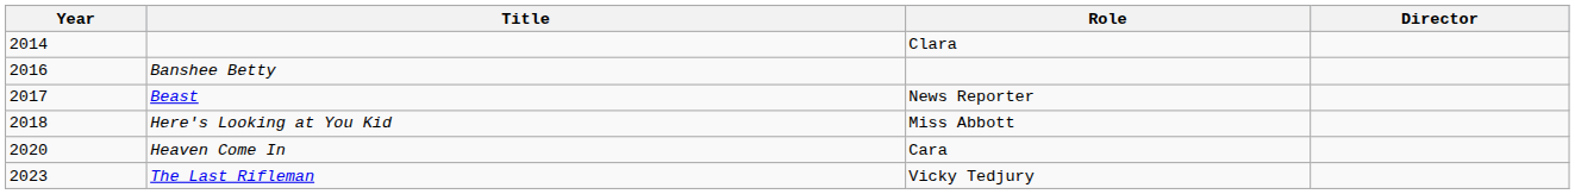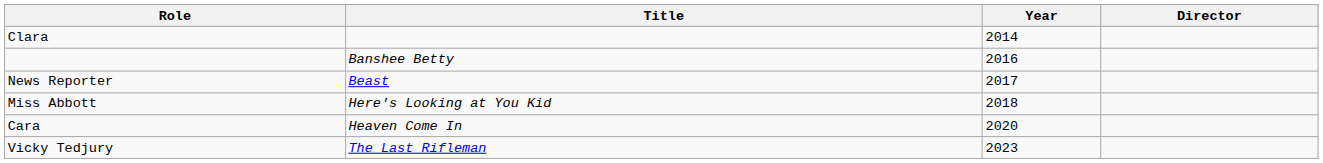 <table class="wikitable sortable" style="width:100%">
 <tr style="background:#b0c4de; text-align:center;">
+<th>Role</th>
+<th>Title</th>
 <th>Year</th>
-<th>Title</th>
-<th>Role</th>
 <th>Director<br></th>
 </tr>
 <tr>
+<td>Clara</td>
+<td><em></em> </td>
 <td>2014</td>
-<td><em></em> </td>
-<td>Clara</td>
 <td></td>
 </tr>
 <tr>
+<td></td>
+<td><em>Banshee Betty</em></td>
 <td>2016</td>
-<td><em>Banshee Betty</em></td>
-<td></td>
 <td></td>
 </tr>
 <tr>
+<td>News Reporter</td>
+<td><em><a href='#'>Beast</a></em></td>
 <td>2017</td>
-<td><em><a href='#'>Beast</a></em></td>
-<td>News Reporter</td>
 <td></td>
 </tr>
 <tr>
+<td>Miss Abbott</td>
+<td><em>Here's Looking at You Kid</em></td>
 <td>2018</td>
-<td><em>Here's Looking at You Kid</em></td>
-<td>Miss Abbott</td>
 <td></td>
 </tr>
 <tr>
+<td>Cara</td>
+<td><em>Heaven Come In</em></td>
 <td>2020</td>
-<td><em>Heaven Come In</em></td>
-<td>Cara</td>
 <td></td>
 </tr>
 <tr>
+<td>Vicky Tedjury</td>
+<td><em><a href='#'>The Last Rifleman</a></em></td>
 <td>2023</td>
-<td><em><a href='#'>The Last Rifleman</a></em></td>
-<td>Vicky Tedjury</td>
 <td></td>
 </tr>
 </table>
